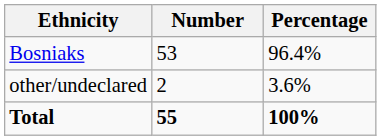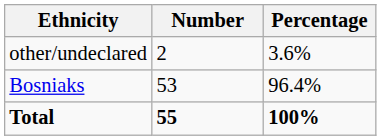 <table class="wikitable">
 <tr>
 <th width="100px">Ethnicity</th>
 <th width="80px">Number</th>
 <th width="80px">Percentage</th>
 </tr>
 <tr>
+<td>other/undeclared</td>
+<td>2</td>
+<td>3.6%</td>
+</tr>
+<tr>
 <td><a href='#'>Bosniaks</a></td>
 <td>53</td>
 <td>96.4%</td>
-</tr>
-<tr>
-<td>other/undeclared</td>
-<td>2</td>
-<td>3.6%</td>
 </tr>
 <tr>
 <td><strong>Total</strong></td>
 <td><strong>55</strong></td>
 <td><strong>100%</strong></td>
 </tr>
 </table>
